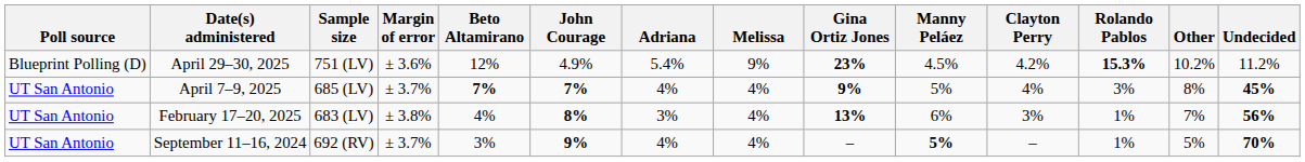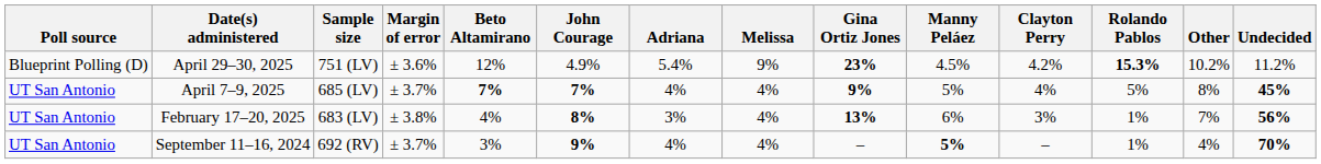 <table class="wikitable" style="font-size:90%;text-align:center;">
 <tr valign=bottom>
 <th>Poll source</th>
 <th>Date(s)<br>administered</th>
 <th>Sample<br>size</th>
 <th>Margin<br>of error</th>
 <th style="width:75px;">Beto<br>Altamirano</th>
 <th style="width:75px;">John<br>Courage</th>
 <th style="width:75px;">Adriana<br></th>
 <th style="width:75px;">Melissa<br></th>
 <th style="width:75px;">Gina<br>Ortiz Jones</th>
 <th style="width:75px;">Manny<br>Peláez</th>
 <th style="width:75px;">Clayton<br>Perry</th>
 <th style="width:75px;">Rolando<br>Pablos</th>
 <th>Other</th>
 <th>Undecided</th>
 </tr>
 <tr>
 <td style="text-align:left;">Blueprint Polling (D)</td>
 <td>April 29–30, 2025</td>
 <td>751 (LV)</td>
 <td>± 3.6%</td>
 <td>12%</td>
 <td>4.9%</td>
 <td>5.4%</td>
 <td>9%</td>
 <td><strong>23%</strong></td>
 <td>4.5%</td>
 <td>4.2%</td>
 <td><strong>15.3%</strong></td>
 <td>10.2%</td>
 <td>11.2%</td>
 </tr>
 <tr>
 <td style="text-align:left;"><a href='#'>UT San Antonio</a></td>
 <td>April 7–9, 2025</td>
 <td>685 (LV)</td>
 <td>± 3.7%</td>
 <td><strong>7%</strong></td>
 <td><strong>7%</strong></td>
 <td>4%</td>
 <td>4%</td>
 <td><strong>9%</strong></td>
 <td>5%</td>
 <td>4%</td>
-<td>3%</td>
+<td>5%</td>
 <td>8%</td>
 <td><strong>45%</strong></td>
 </tr>
 <tr>
 <td style="text-align:left;"><a href='#'>UT San Antonio</a></td>
 <td>February 17–20, 2025</td>
 <td>683 (LV)</td>
 <td>± 3.8%</td>
 <td>4%</td>
 <td><strong>8%</strong></td>
 <td>3%</td>
 <td>4%</td>
 <td><strong>13%</strong></td>
 <td>6%</td>
 <td>3%</td>
 <td>1%</td>
 <td>7%</td>
 <td><strong>56%</strong></td>
 </tr>
 <tr>
 <td style="text-align:left;"><a href='#'>UT San Antonio</a></td>
 <td>September 11–16, 2024</td>
 <td>692 (RV)</td>
 <td>± 3.7%</td>
 <td>3%</td>
 <td><strong>9%</strong></td>
 <td>4%</td>
 <td>4%</td>
 <td>–</td>
 <td><strong>5%</strong></td>
 <td>–</td>
 <td>1%</td>
-<td>5%</td>
+<td>4%</td>
 <td><strong>70%</strong></td>
 </tr>
 </table>
